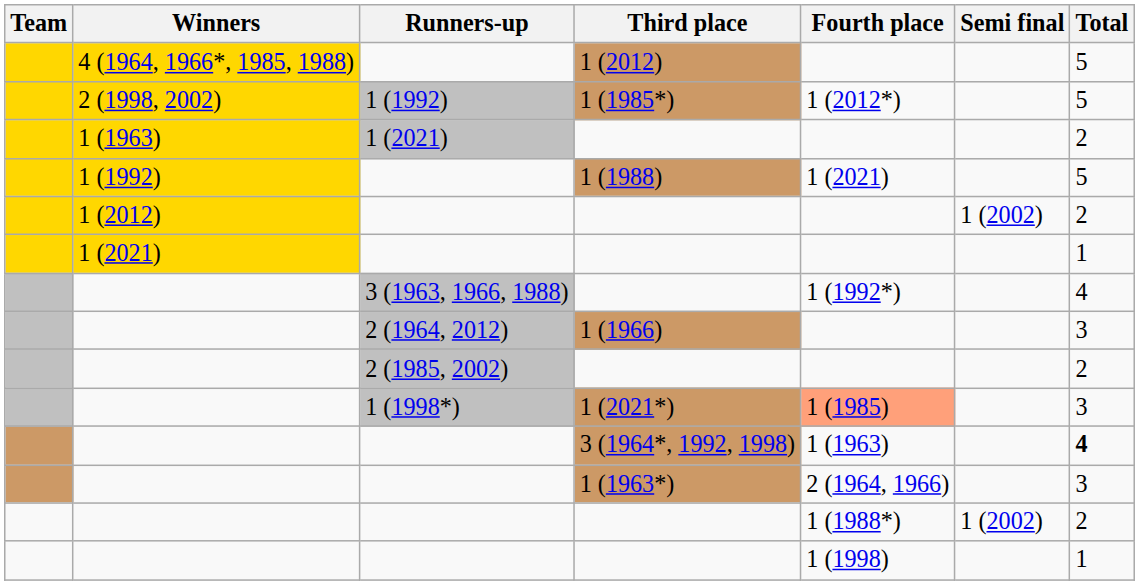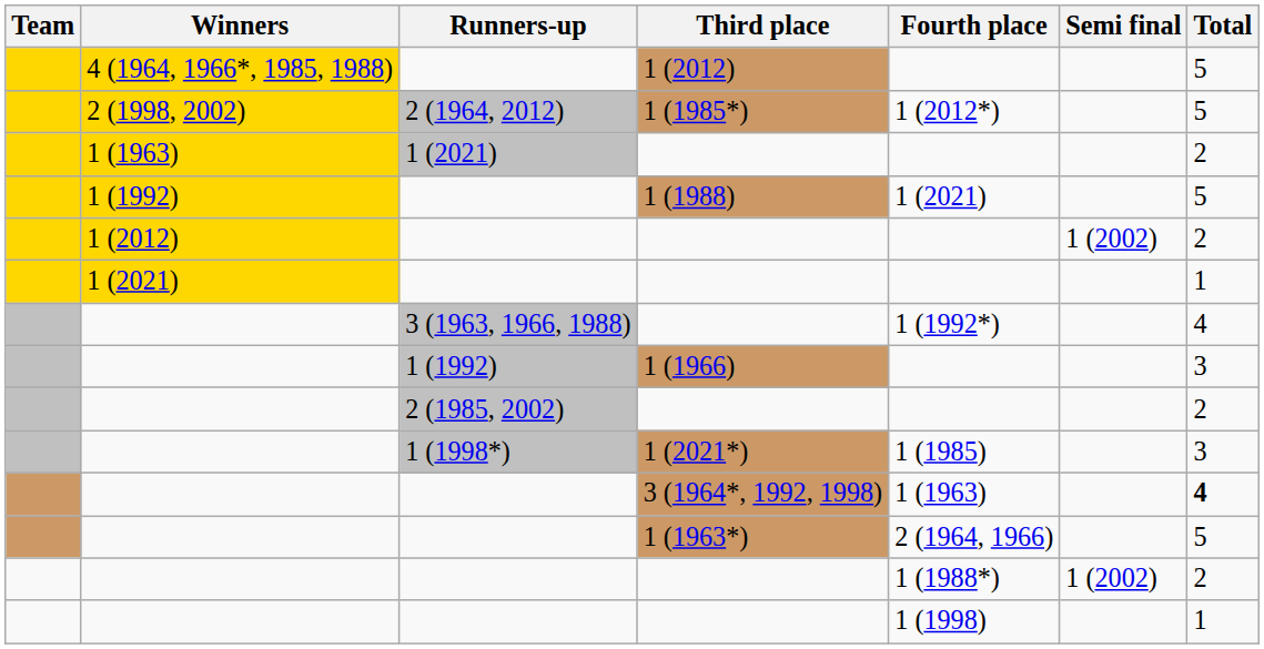 <table class="wikitable sortable">
 <tr>
 <th>Team</th>
 <th>Winners</th>
 <th>Runners-up</th>
 <th>Third place</th>
 <th>Fourth place</th>
 <th>Semi final</th>
 <th>Total</th>
 </tr>
 <tr>
 <td bgcolor=gold></td>
 <td bgcolor=gold>4 (<a href='#'>1964</a>, <a href='#'>1966</a>*, <a href='#'>1985</a>, <a href='#'>1988</a>)</td>
 <td></td>
 <td bgcolor=#cc9966>1 (<a href='#'>2012</a>)</td>
 <td></td>
 <td></td>
 <td>5</td>
 </tr>
 <tr>
 <td bgcolor=gold></td>
 <td bgcolor=gold>2 (<a href='#'>1998</a>, <a href='#'>2002</a>)</td>
-<td bgcolor=silver>1 (<a href='#'>1992</a>)</td>
+<td bgcolor=silver>2 (<a href='#'>1964</a>, <a href='#'>2012</a>)</td>
 <td bgcolor=#cc9966>1 (<a href='#'>1985</a>*)</td>
 <td>1 (<a href='#'>2012</a>*)</td>
 <td></td>
 <td>5</td>
 </tr>
 <tr>
 <td bgcolor=gold></td>
 <td bgcolor=gold>1 (<a href='#'>1963</a>)</td>
 <td bgcolor=silver>1 (<a href='#'>2021</a>)</td>
 <td></td>
 <td></td>
 <td></td>
 <td>2</td>
 </tr>
 <tr>
 <td bgcolor=gold></td>
 <td bgcolor=gold>1 (<a href='#'>1992</a>)</td>
 <td></td>
 <td bgcolor=#cc9966>1 (<a href='#'>1988</a>)</td>
 <td>1 (<a href='#'>2021</a>)</td>
 <td></td>
 <td>5</td>
 </tr>
 <tr>
 <td bgcolor=gold></td>
 <td bgcolor=gold>1 (<a href='#'>2012</a>)</td>
 <td></td>
 <td></td>
 <td></td>
 <td>1 (<a href='#'>2002</a>)</td>
 <td>2</td>
 </tr>
 <tr>
 <td bgcolor=gold></td>
 <td bgcolor=gold>1 (<a href='#'>2021</a>)</td>
 <td></td>
 <td></td>
 <td></td>
 <td></td>
 <td>1</td>
 </tr>
 <tr>
 <td bgcolor=silver></td>
 <td></td>
 <td bgcolor=silver>3 (<a href='#'>1963</a>, <a href='#'>1966</a>, <a href='#'>1988</a>)</td>
 <td></td>
 <td>1 (<a href='#'>1992</a>*)</td>
 <td></td>
 <td>4</td>
 </tr>
 <tr>
 <td bgcolor=silver></td>
 <td></td>
-<td bgcolor=silver>2 (<a href='#'>1964</a>, <a href='#'>2012</a>)</td>
+<td bgcolor=silver>1 (<a href='#'>1992</a>)</td>
 <td bgcolor=#cc9966>1 (<a href='#'>1966</a>)</td>
 <td></td>
 <td></td>
 <td>3</td>
 </tr>
 <tr>
 <td bgcolor=silver></td>
 <td></td>
 <td bgcolor=silver>2 (<a href='#'>1985</a>, <a href='#'>2002</a>)</td>
 <td></td>
 <td></td>
 <td></td>
 <td>2</td>
 </tr>
 <tr>
 <td bgcolor=silver></td>
 <td></td>
 <td bgcolor=silver>1 (<a href='#'>1998</a>*)</td>
 <td bgcolor=#cc9966>1 (<a href='#'>2021</a>*)</td>
-<td style="background: lightsalmon;">1 (<a href='#'>1985</a>)</td>
+<td>1 (<a href='#'>1985</a>)</td>
 <td></td>
 <td>3</td>
 </tr>
 <tr>
 <td bgcolor=#cc9966></td>
 <td></td>
 <td></td>
 <td bgcolor=#cc9966>3 (<a href='#'>1964</a>*, <a href='#'>1992</a>, <a href='#'>1998</a>)</td>
 <td>1 (<a href='#'>1963</a>)</td>
 <td></td>
 <td><strong>4</strong></td>
 </tr>
 <tr>
 <td bgcolor=#cc9966></td>
 <td></td>
 <td></td>
 <td bgcolor=#cc9966>1 (<a href='#'>1963</a>*)</td>
 <td>2 (<a href='#'>1964</a>, <a href='#'>1966</a>)</td>
 <td></td>
-<td>3</td>
+<td>5</td>
 </tr>
 <tr>
 <td></td>
 <td></td>
 <td></td>
 <td></td>
 <td>1 (<a href='#'>1988</a>*)</td>
 <td>1 (<a href='#'>2002</a>)</td>
 <td>2</td>
 </tr>
 <tr>
 <td></td>
 <td></td>
 <td></td>
 <td></td>
 <td>1 (<a href='#'>1998</a>)</td>
 <td></td>
 <td>1</td>
 </tr>
 </table>
